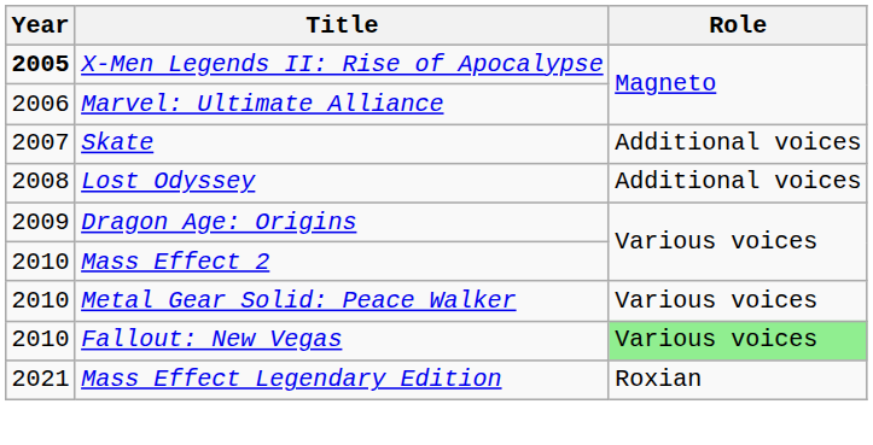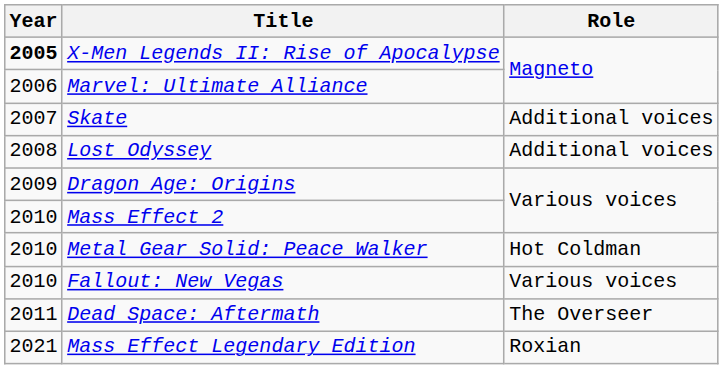 <table class="wikitable sortable">
 <tr>
 <th>Year</th>
 <th>Title</th>
 <th>Role</th>
 </tr>
 <tr>
 <td><strong>2005</strong></td>
 <td><em><a href='#'>X-Men Legends II: Rise of Apocalypse</a></em></td>
 <td rowspan="2"><a href='#'>Magneto</a></td>
 </tr>
 <tr>
 <td>2006</td>
 <td><em><a href='#'>Marvel: Ultimate Alliance</a></em></td>
 </tr>
 <tr>
 <td>2007</td>
 <td><a href='#'><em>Skate</em></a></td>
 <td>Additional voices</td>
 </tr>
 <tr>
 <td>2008</td>
 <td><em><a href='#'>Lost Odyssey</a></em></td>
 <td>Additional voices</td>
 </tr>
 <tr>
 <td>2009</td>
 <td><em><a href='#'>Dragon Age: Origins</a></em></td>
 <td rowspan="2">Various voices</td>
 </tr>
 <tr>
 <td>2010</td>
 <td><em><a href='#'>Mass Effect 2</a></em></td>
 </tr>
 <tr>
 <td>2010</td>
 <td><em><a href='#'>Metal Gear Solid: Peace Walker</a></em></td>
-<td>Various voices</td>
+<td>Hot Coldman</td>
 </tr>
 <tr>
 <td>2010</td>
 <td><em><a href='#'>Fallout: New Vegas</a></em></td>
-<td style="background: lightgreen;">Various voices</td>
+<td>Various voices</td>
+</tr>
+<tr>
+<td>2011</td>
+<td><em><a href='#'>Dead Space: Aftermath</a></em></td>
+<td>The Overseer</td>
 </tr>
 <tr>
 <td>2021</td>
 <td><em><a href='#'>Mass Effect Legendary Edition</a></em></td>
 <td>Roxian</td>
 </tr>
 </table>
